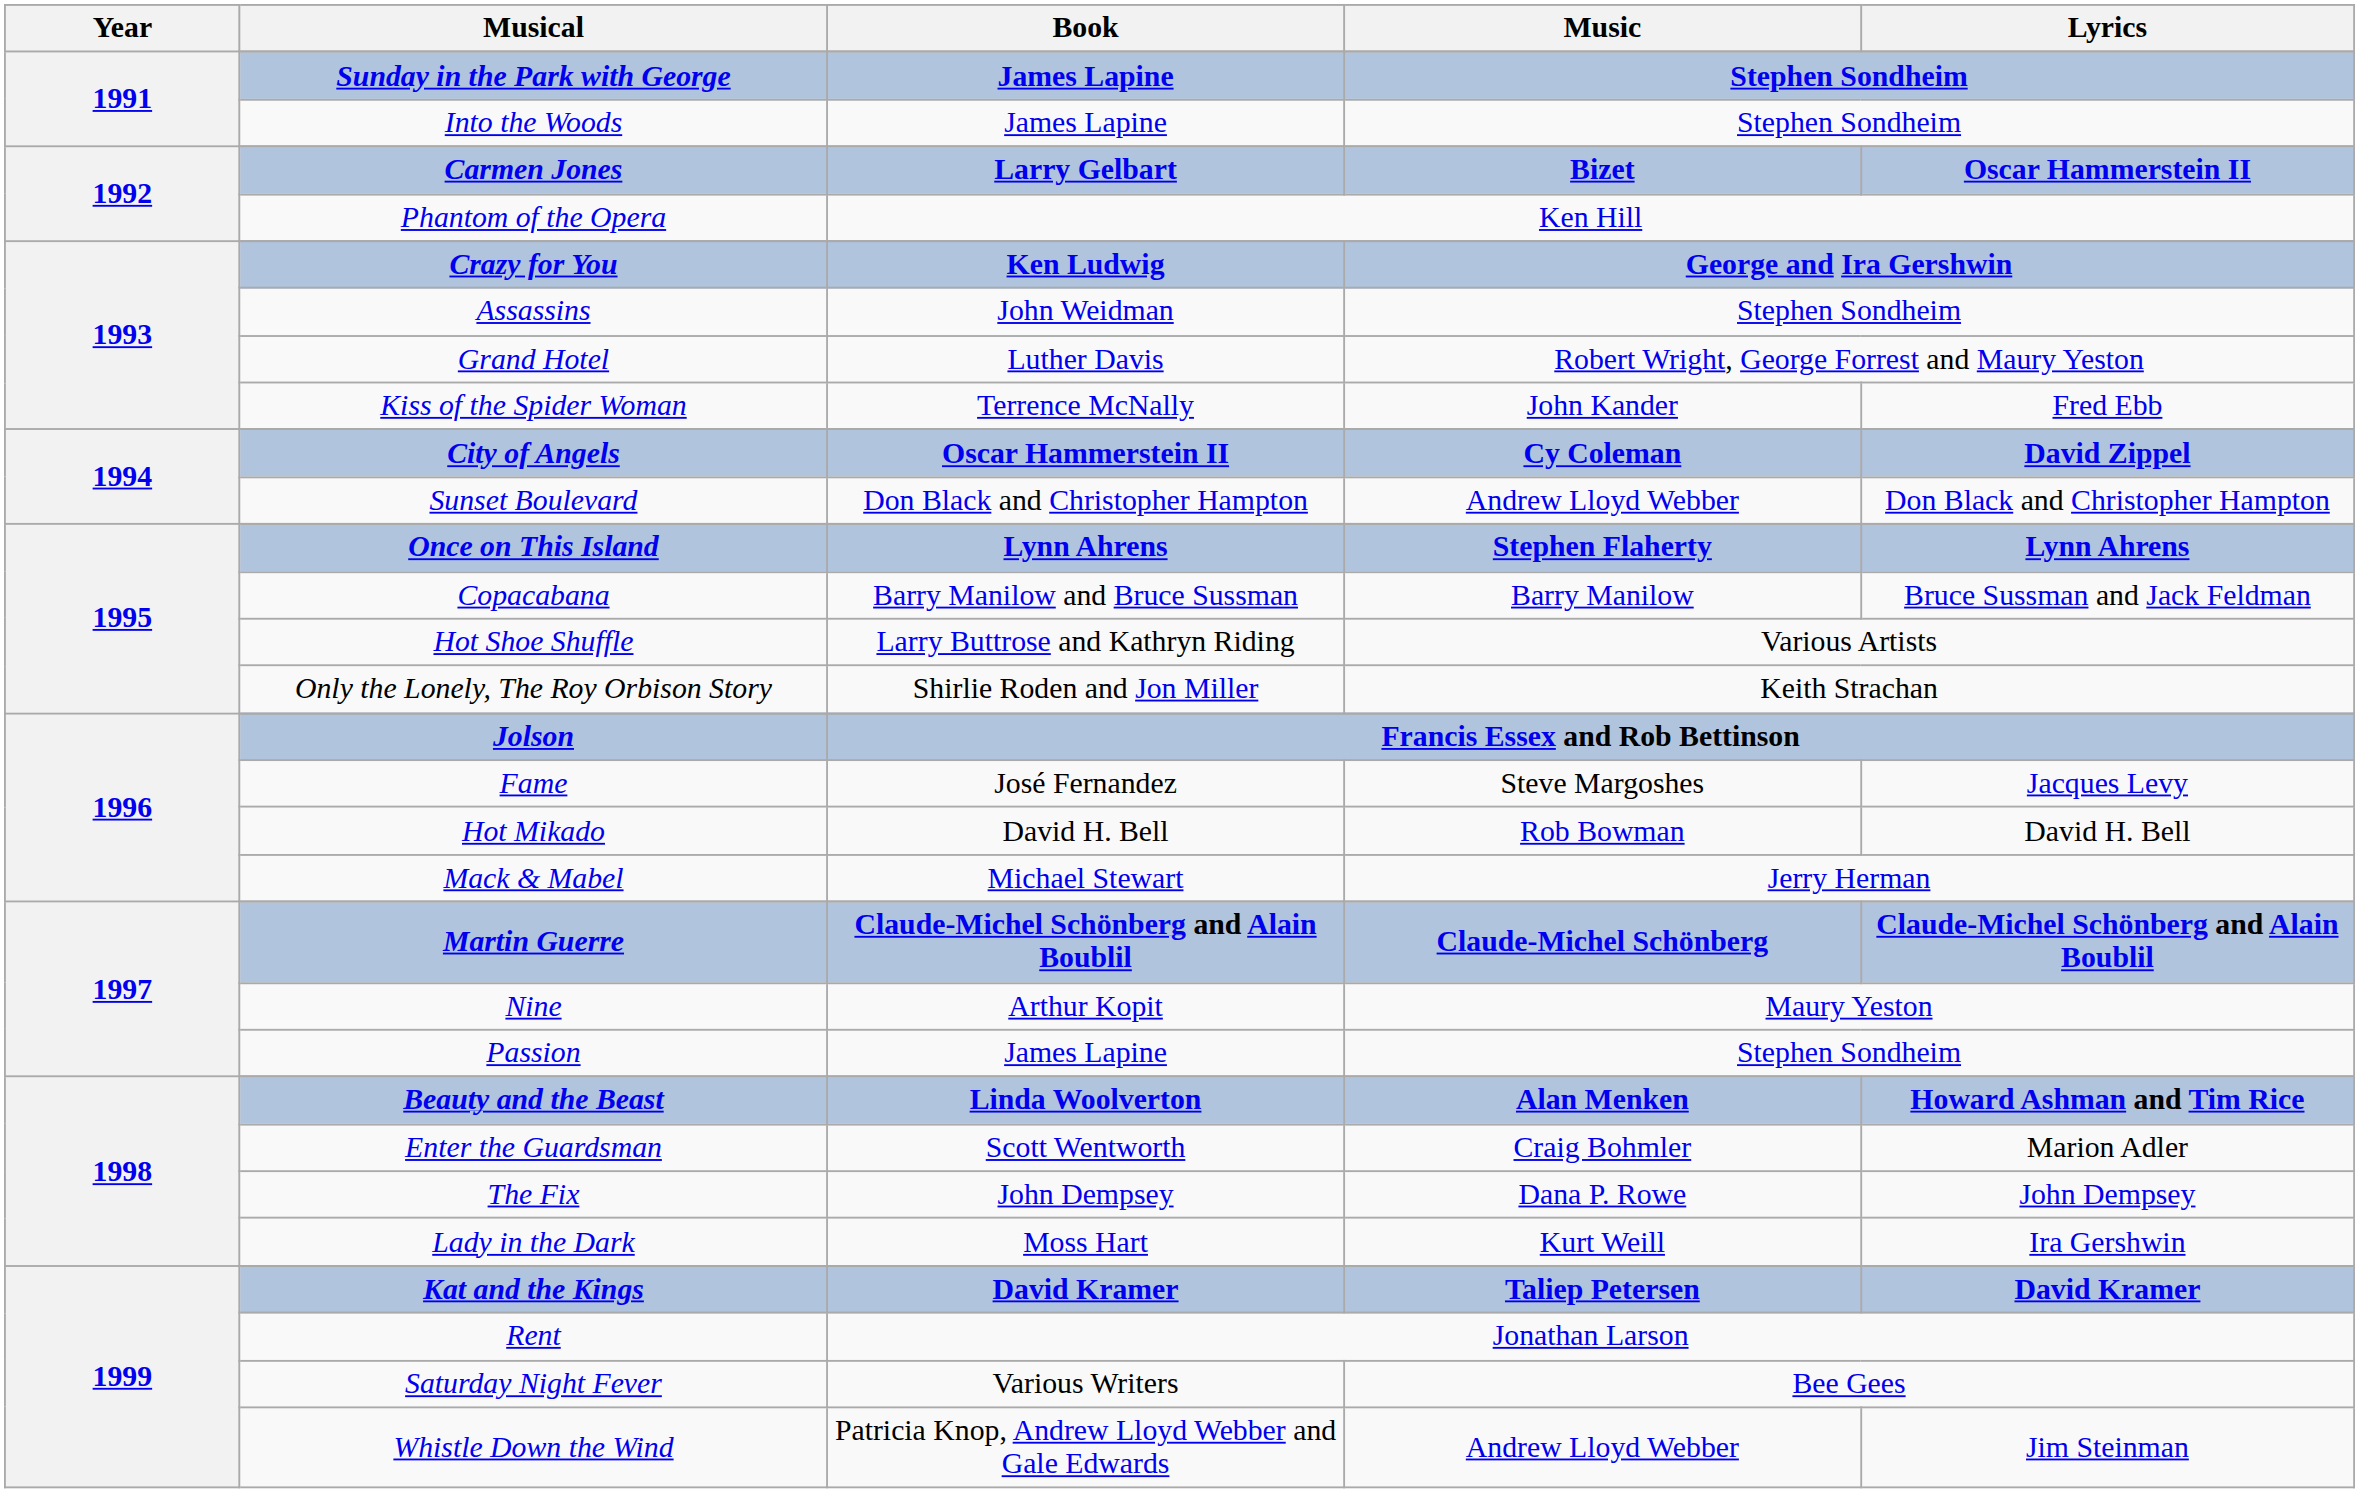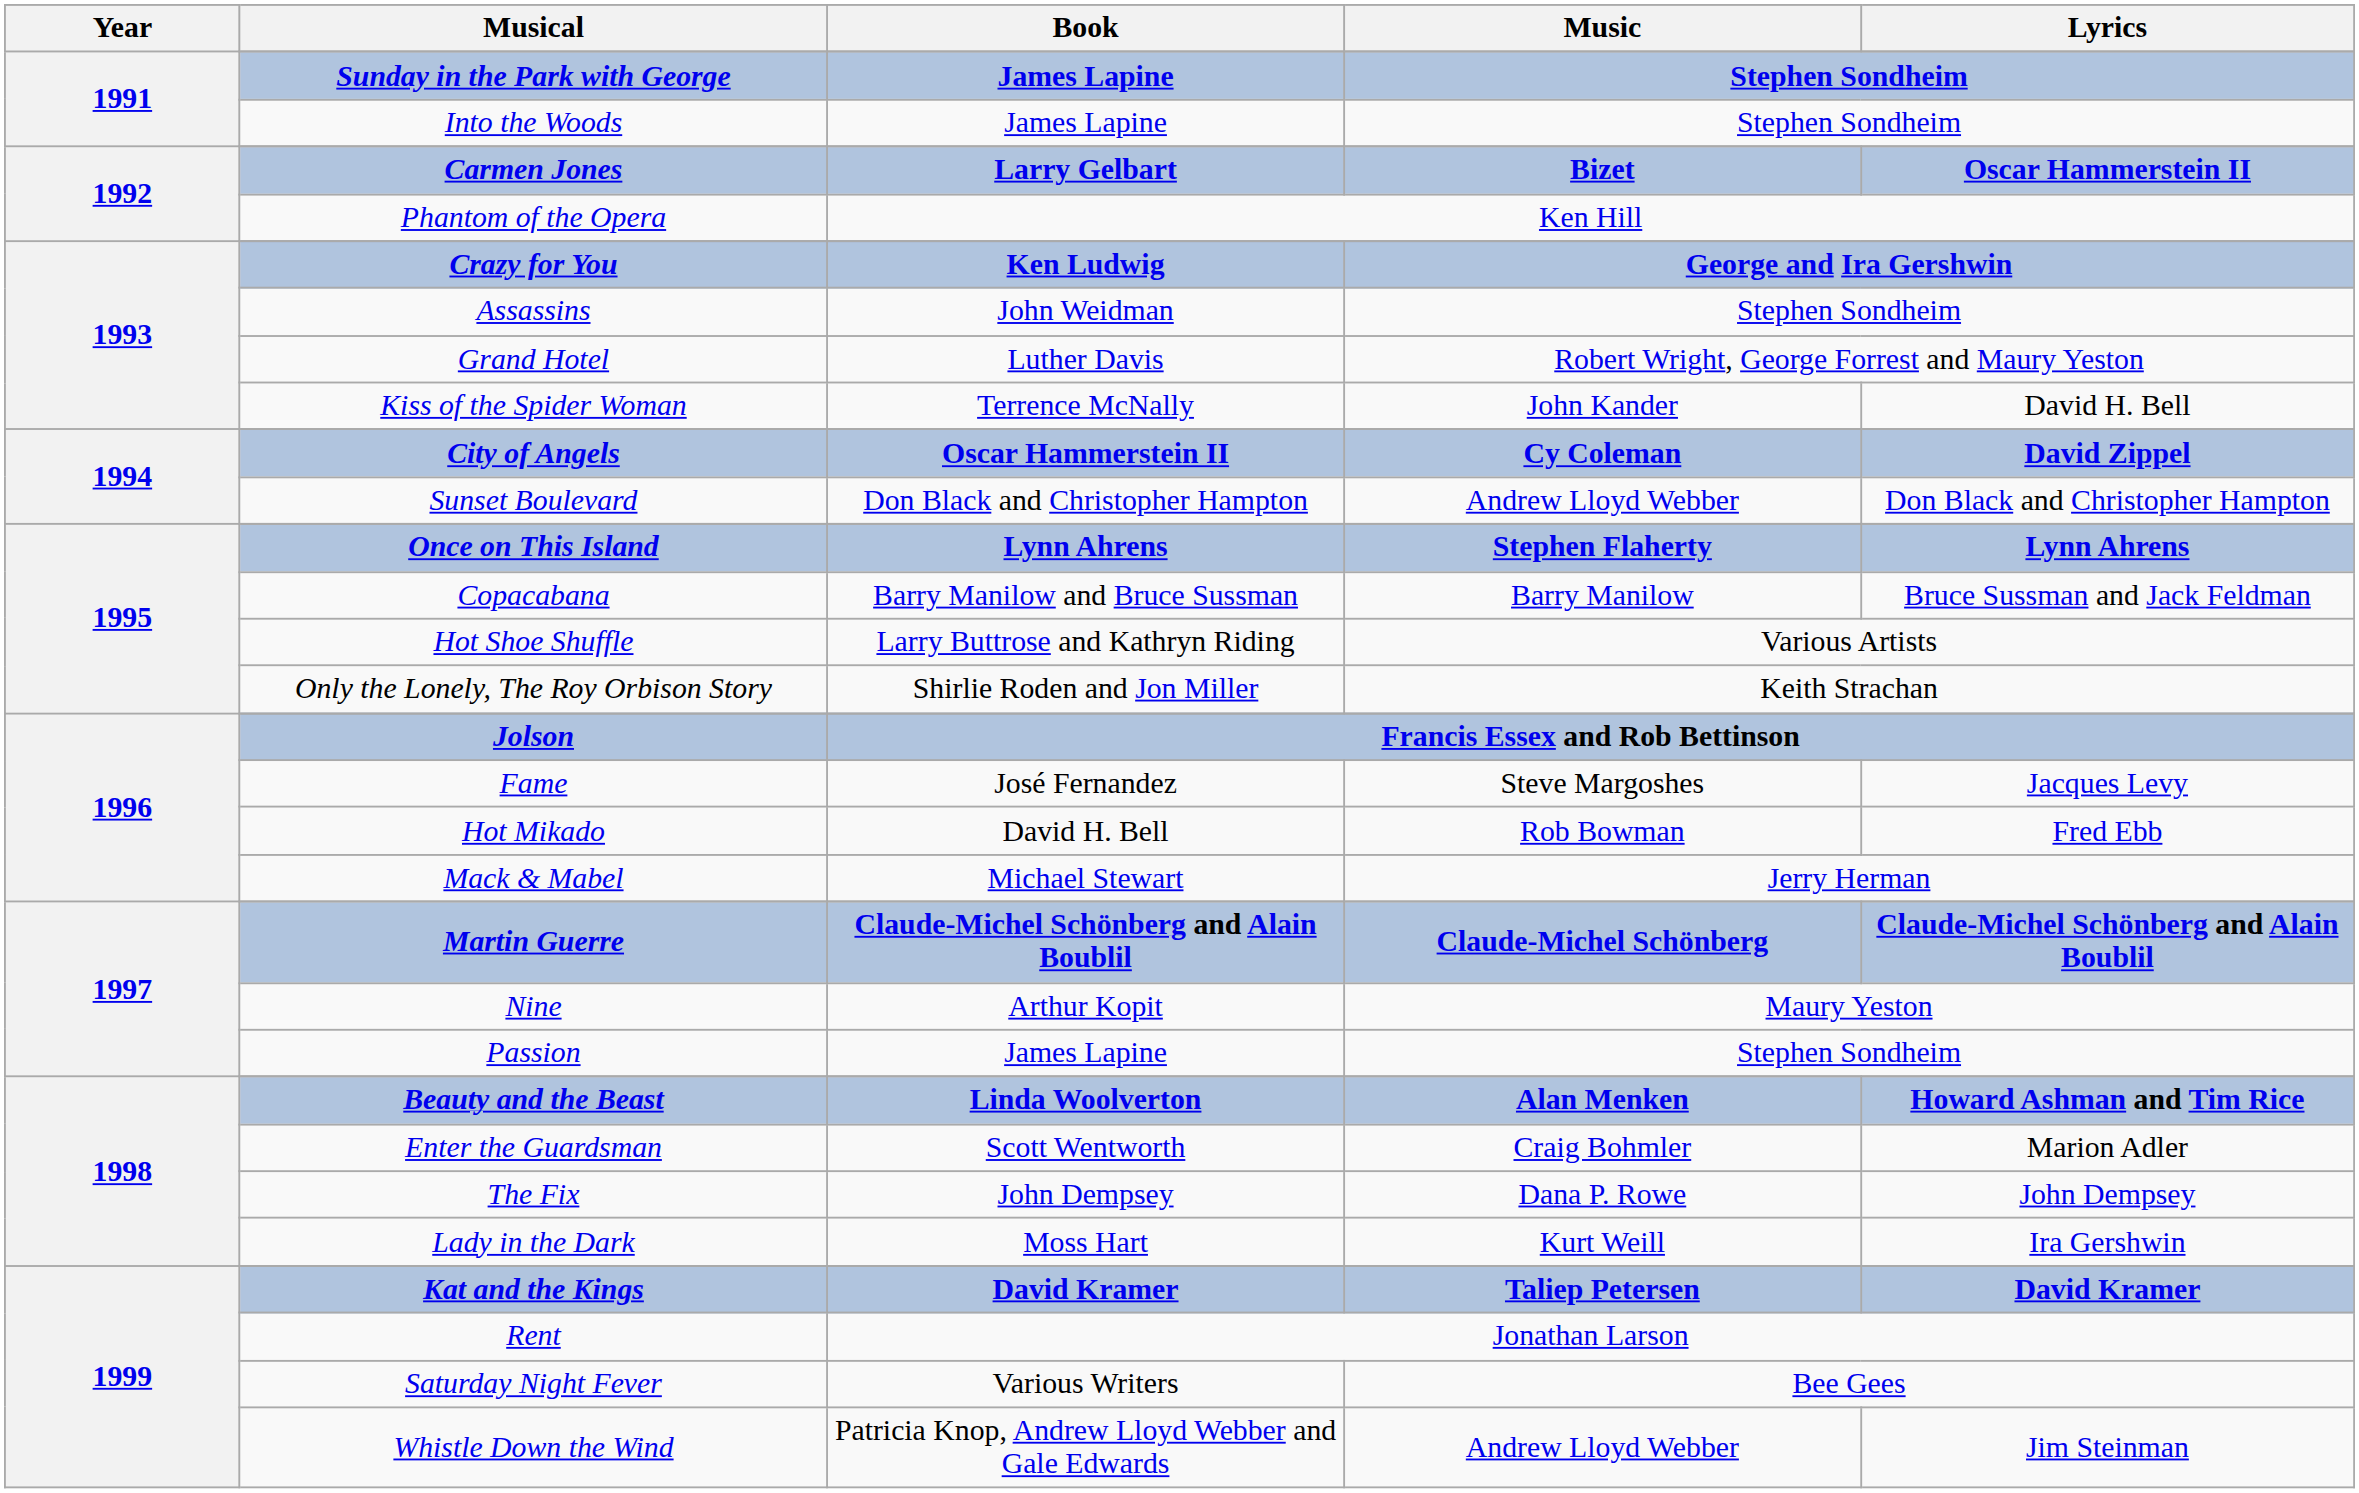 <table class="wikitable" style="width:100%; text-align:center;">
 <tr style="background:#bebebe;">
 <th style="width:10%;">Year</th>
 <th style="width:25%;">Musical</th>
 <th style="width:22%;">Book</th>
 <th style="width:22%;">Music</th>
 <th style="width:22%;">Lyrics</th>
 </tr>
 <tr>
 <th rowspan="3" align="center"><a href='#'>1991</a></th>
 </tr>
 <tr style="background:#B0C4DE">
 <td><strong><em><a href='#'>Sunday in the Park with George</a></em></strong></td>
 <td><strong><a href='#'>James Lapine</a></strong></td>
 <td colspan="2"><strong><a href='#'>Stephen Sondheim</a></strong></td>
 </tr>
 <tr>
 <td><em><a href='#'>Into the Woods</a></em></td>
 <td><a href='#'>James Lapine</a></td>
 <td colspan="2"><a href='#'>Stephen Sondheim</a></td>
 </tr>
 <tr>
 <th rowspan="3" align="center"><a href='#'>1992</a></th>
 </tr>
 <tr style="background:#B0C4DE">
 <td><strong><em><a href='#'>Carmen Jones</a></em></strong></td>
 <td><strong><a href='#'>Larry Gelbart</a></strong></td>
 <td><strong><a href='#'>Bizet</a></strong></td>
 <td><strong><a href='#'>Oscar Hammerstein II</a></strong></td>
 </tr>
 <tr>
 <td><em><a href='#'>Phantom of the Opera</a></em></td>
 <td colspan="3"><a href='#'>Ken Hill</a></td>
 </tr>
 <tr>
 <th rowspan="5" align="center"><a href='#'>1993</a></th>
 </tr>
 <tr style="background:#B0C4DE">
 <td><strong><em><a href='#'>Crazy for You</a></em></strong></td>
 <td><strong><a href='#'>Ken Ludwig</a></strong></td>
 <td colspan="2"><strong><a href='#'>George and</a> <a href='#'>Ira Gershwin</a></strong></td>
 </tr>
 <tr>
 <td><em><a href='#'>Assassins</a></em></td>
 <td><a href='#'>John Weidman</a></td>
 <td colspan="2"><a href='#'>Stephen Sondheim</a></td>
 </tr>
 <tr>
 <td><em><a href='#'>Grand Hotel</a></em></td>
 <td><a href='#'>Luther Davis</a></td>
 <td colspan="2"><a href='#'>Robert Wright</a>, <a href='#'>George Forrest</a> and <a href='#'>Maury Yeston</a></td>
 </tr>
 <tr>
 <td><em><a href='#'>Kiss of the Spider Woman</a></em></td>
 <td><a href='#'>Terrence McNally</a></td>
 <td><a href='#'>John Kander</a></td>
-<td><a href='#'>Fred Ebb</a></td>
+<td>David H. Bell</td>
 </tr>
 <tr>
 <th rowspan="3" align="center"><a href='#'>1994</a></th>
 </tr>
 <tr style="background:#B0C4DE">
 <td><strong><em><a href='#'>City of Angels</a></em></strong></td>
 <td><strong><a href='#'>Oscar Hammerstein II</a></strong></td>
 <td><strong><a href='#'>Cy Coleman</a></strong></td>
 <td><strong><a href='#'>David Zippel</a></strong></td>
 </tr>
 <tr>
 <td><em><a href='#'>Sunset Boulevard</a></em></td>
 <td><a href='#'>Don Black</a> and <a href='#'>Christopher Hampton</a></td>
 <td><a href='#'>Andrew Lloyd Webber</a></td>
 <td><a href='#'>Don Black</a> and <a href='#'>Christopher Hampton</a></td>
 </tr>
 <tr>
 <th rowspan="5" align="center"><a href='#'>1995</a></th>
 </tr>
 <tr style="background:#B0C4DE">
 <td><strong><em><a href='#'>Once on This Island</a></em></strong></td>
 <td><strong><a href='#'>Lynn Ahrens</a></strong></td>
 <td><strong><a href='#'>Stephen Flaherty</a></strong></td>
 <td><strong><a href='#'>Lynn Ahrens</a></strong></td>
 </tr>
 <tr>
 <td><em><a href='#'>Copacabana</a></em></td>
 <td><a href='#'>Barry Manilow</a> and <a href='#'>Bruce Sussman</a></td>
 <td><a href='#'>Barry Manilow</a></td>
 <td><a href='#'>Bruce Sussman</a> and <a href='#'>Jack Feldman</a></td>
 </tr>
 <tr>
 <td><em><a href='#'>Hot Shoe Shuffle</a></em></td>
 <td><a href='#'>Larry Buttrose</a> and Kathryn Riding</td>
 <td colspan="2">Various Artists</td>
 </tr>
 <tr>
 <td><em>Only the Lonely, The Roy Orbison Story</em></td>
 <td>Shirlie Roden and <a href='#'>Jon Miller</a></td>
 <td colspan="2">Keith Strachan</td>
 </tr>
 <tr>
 <th rowspan="5" align="center"><a href='#'>1996</a></th>
 </tr>
 <tr style="background:#B0C4DE">
 <td><strong><em><a href='#'>Jolson</a></em></strong></td>
 <td colspan="3"><strong><a href='#'>Francis Essex</a> and Rob Bettinson</strong></td>
 </tr>
 <tr>
 <td><em><a href='#'>Fame</a></em></td>
 <td>José Fernandez</td>
 <td>Steve Margoshes</td>
 <td><a href='#'>Jacques Levy</a></td>
 </tr>
 <tr>
 <td><em><a href='#'>Hot Mikado</a></em></td>
 <td>David H. Bell</td>
 <td><a href='#'>Rob Bowman</a></td>
-<td>David H. Bell</td>
+<td><a href='#'>Fred Ebb</a></td>
 </tr>
 <tr>
 <td><em><a href='#'>Mack & Mabel</a></em></td>
 <td><a href='#'>Michael Stewart</a></td>
 <td colspan="2"><a href='#'>Jerry Herman</a></td>
 </tr>
 <tr>
 <th rowspan="4" align="center"><a href='#'>1997</a></th>
 </tr>
 <tr style="background:#B0C4DE">
 <td><strong><em><a href='#'>Martin Guerre</a></em></strong></td>
 <td><strong><a href='#'>Claude-Michel Schönberg</a> and <a href='#'>Alain Boublil</a></strong></td>
 <td><strong><a href='#'>Claude-Michel Schönberg</a></strong></td>
 <td><strong><a href='#'>Claude-Michel Schönberg</a> and <a href='#'>Alain Boublil</a></strong></td>
 </tr>
 <tr>
 <td><em><a href='#'>Nine</a></em></td>
 <td><a href='#'>Arthur Kopit</a></td>
 <td colspan="2"><a href='#'>Maury Yeston</a></td>
 </tr>
 <tr>
 <td><em><a href='#'>Passion</a></em></td>
 <td><a href='#'>James Lapine</a></td>
 <td colspan="2"><a href='#'>Stephen Sondheim</a></td>
 </tr>
 <tr>
 <th rowspan="5" align="center"><a href='#'>1998</a></th>
 </tr>
 <tr style="background:#B0C4DE">
 <td><strong><em><a href='#'>Beauty and the Beast</a></em></strong></td>
 <td><strong><a href='#'>Linda Woolverton</a></strong></td>
 <td><strong><a href='#'>Alan Menken</a></strong></td>
 <td><strong><a href='#'>Howard Ashman</a> and <a href='#'>Tim Rice</a></strong></td>
 </tr>
 <tr>
 <td><em><a href='#'>Enter the Guardsman</a></em></td>
 <td><a href='#'>Scott Wentworth</a></td>
 <td><a href='#'>Craig Bohmler</a></td>
 <td>Marion Adler</td>
 </tr>
 <tr>
 <td><em><a href='#'>The Fix</a></em></td>
 <td><a href='#'>John Dempsey</a></td>
 <td><a href='#'>Dana P. Rowe</a></td>
 <td><a href='#'>John Dempsey</a></td>
 </tr>
 <tr>
 <td><em><a href='#'>Lady in the Dark</a></em></td>
 <td><a href='#'>Moss Hart</a></td>
 <td><a href='#'>Kurt Weill</a></td>
 <td><a href='#'>Ira Gershwin</a></td>
 </tr>
 <tr>
 <th rowspan="5" align="center"><a href='#'>1999</a></th>
 </tr>
 <tr style="background:#B0C4DE">
 <td><strong><em><a href='#'>Kat and the Kings</a></em></strong></td>
 <td><strong><a href='#'>David Kramer</a></strong></td>
 <td><strong><a href='#'>Taliep Petersen</a></strong></td>
 <td><strong><a href='#'>David Kramer</a></strong></td>
 </tr>
 <tr>
 <td><em><a href='#'>Rent</a></em></td>
 <td colspan="3"><a href='#'>Jonathan Larson</a></td>
 </tr>
 <tr>
 <td><em><a href='#'>Saturday Night Fever</a></em></td>
 <td>Various Writers</td>
 <td colspan="2"><a href='#'>Bee Gees</a></td>
 </tr>
 <tr>
 <td><em><a href='#'>Whistle Down the Wind</a></em></td>
 <td>Patricia Knop, <a href='#'>Andrew Lloyd Webber</a> and <a href='#'>Gale Edwards</a></td>
 <td><a href='#'>Andrew Lloyd Webber</a></td>
 <td><a href='#'>Jim Steinman</a></td>
 </tr>
 </table>
